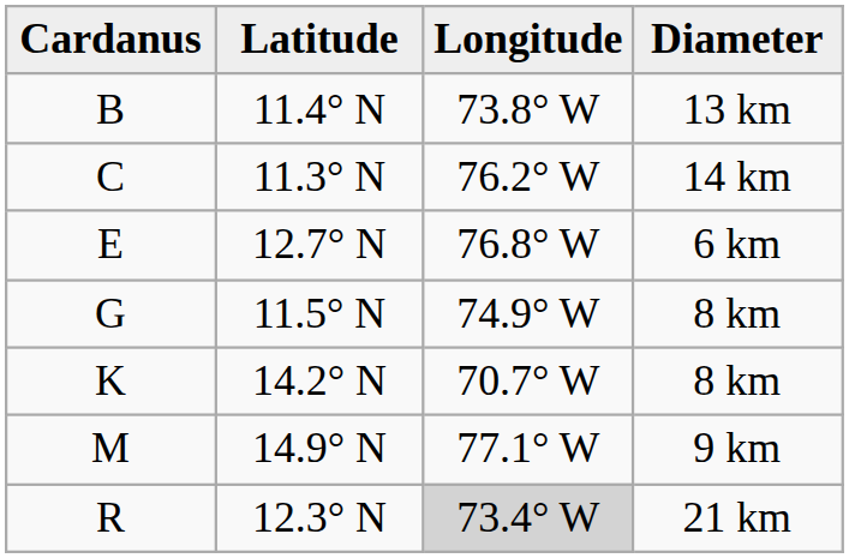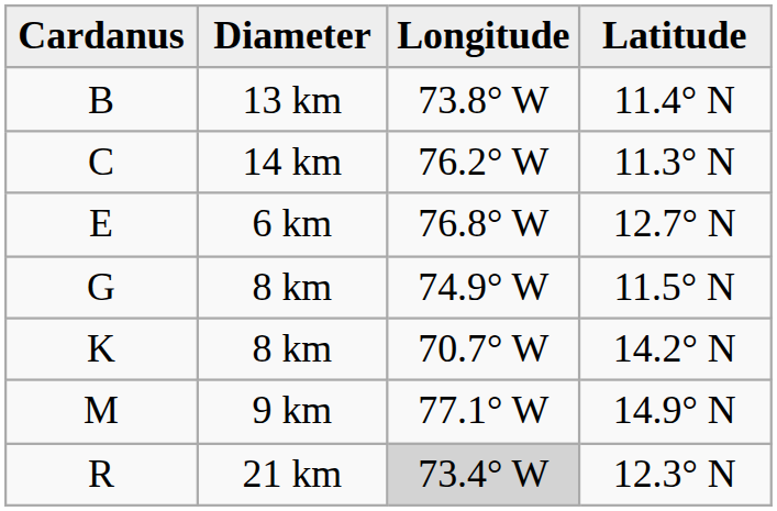 <table class="wikitable">
 <tr>
 <th width="25%" style="background:#eeeeee;">Cardanus</th>
+<th width="25%" style="background:#eeeeee;">Diameter</th>
+<th width="25%" style="background:#eeeeee;">Longitude</th>
 <th width="25%" style="background:#eeeeee;">Latitude</th>
-<th width="25%" style="background:#eeeeee;">Longitude</th>
-<th width="25%" style="background:#eeeeee;">Diameter</th>
 </tr>
 <tr>
 <td align="center">B</td>
+<td align="center">13 km</td>
+<td align="center">73.8° W</td>
 <td align="center">11.4° N</td>
-<td align="center">73.8° W</td>
-<td align="center">13 km</td>
 </tr>
 <tr>
 <td align="center">C</td>
+<td align="center">14 km</td>
+<td align="center">76.2° W</td>
 <td align="center">11.3° N</td>
-<td align="center">76.2° W</td>
-<td align="center">14 km</td>
 </tr>
 <tr>
 <td align="center">E</td>
+<td align="center">6 km</td>
+<td align="center">76.8° W</td>
 <td align="center">12.7° N</td>
-<td align="center">76.8° W</td>
-<td align="center">6 km</td>
 </tr>
 <tr>
 <td align="center">G</td>
+<td align="center">8 km</td>
+<td align="center">74.9° W</td>
 <td align="center">11.5° N</td>
-<td align="center">74.9° W</td>
-<td align="center">8 km</td>
 </tr>
 <tr>
 <td align="center">K</td>
+<td align="center">8 km</td>
+<td align="center">70.7° W</td>
 <td align="center">14.2° N</td>
-<td align="center">70.7° W</td>
-<td align="center">8 km</td>
 </tr>
 <tr>
 <td align="center">M</td>
+<td align="center">9 km</td>
+<td align="center">77.1° W</td>
 <td align="center">14.9° N</td>
-<td align="center">77.1° W</td>
-<td align="center">9 km</td>
 </tr>
 <tr>
 <td align="center">R</td>
+<td align="center">21 km</td>
+<td align="center" style="background: lightgrey;">73.4° W</td>
 <td align="center">12.3° N</td>
-<td align="center" style="background: lightgrey;">73.4° W</td>
-<td align="center">21 km</td>
 </tr>
 </table>
